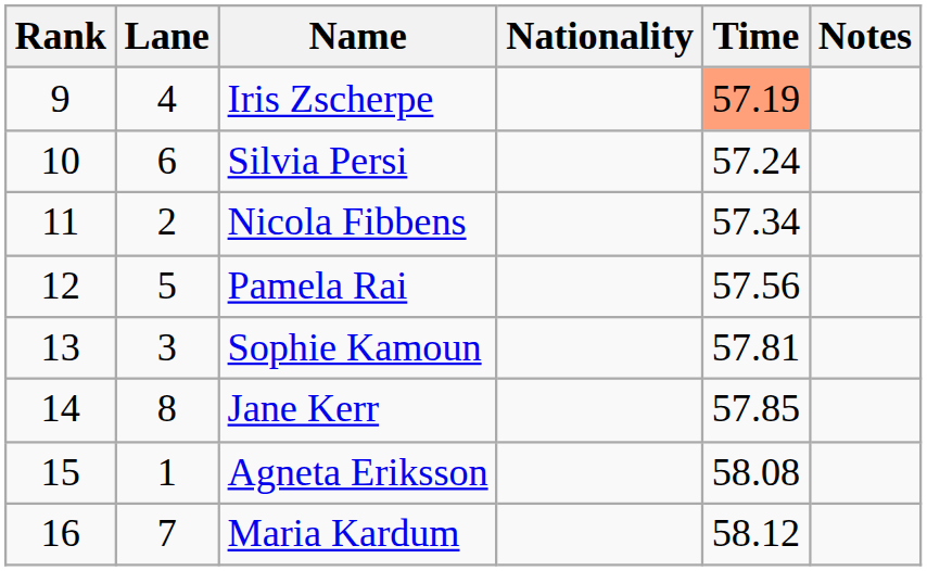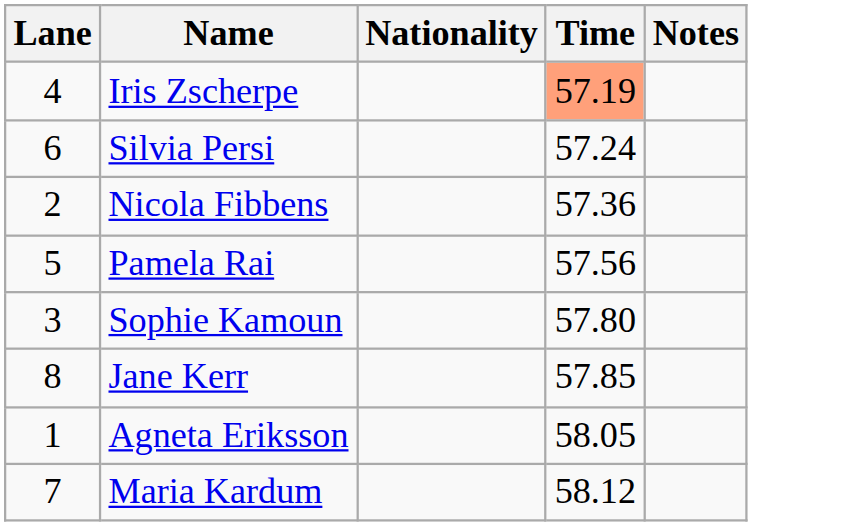 <table class="wikitable sortable" style="text-align:center">
 <tr>
-<th>Rank</th>
 <th>Lane</th>
 <th>Name</th>
 <th>Nationality</th>
 <th>Time</th>
 <th>Notes</th>
 </tr>
 <tr>
-<td>9</td>
 <td>4</td>
 <td align=left><a href='#'>Iris Zscherpe</a></td>
 <td align=left></td>
 <td style="background: lightsalmon;">57.19</td>
 <td></td>
 </tr>
 <tr>
-<td>10</td>
 <td>6</td>
 <td align=left><a href='#'>Silvia Persi</a></td>
 <td align=left></td>
 <td>57.24</td>
 <td></td>
 </tr>
 <tr>
-<td>11</td>
 <td>2</td>
 <td align=left><a href='#'>Nicola Fibbens</a></td>
 <td align=left></td>
-<td>57.34</td>
+<td>57.36</td>
 <td></td>
 </tr>
 <tr>
-<td>12</td>
 <td>5</td>
 <td align=left><a href='#'>Pamela Rai</a></td>
 <td align=left></td>
 <td>57.56</td>
 <td></td>
 </tr>
 <tr>
-<td>13</td>
 <td>3</td>
 <td align=left><a href='#'>Sophie Kamoun</a></td>
 <td align=left></td>
-<td>57.81</td>
+<td>57.80</td>
 <td></td>
 </tr>
 <tr>
-<td>14</td>
 <td>8</td>
 <td align=left><a href='#'>Jane Kerr</a></td>
 <td align=left></td>
 <td>57.85</td>
 <td></td>
 </tr>
 <tr>
-<td>15</td>
 <td>1</td>
 <td align=left><a href='#'>Agneta Eriksson</a></td>
 <td align=left></td>
-<td>58.08</td>
+<td>58.05</td>
 <td></td>
 </tr>
 <tr>
-<td>16</td>
 <td>7</td>
 <td align=left><a href='#'>Maria Kardum</a></td>
 <td align=left></td>
 <td>58.12</td>
 <td></td>
 </tr>
 </table>
